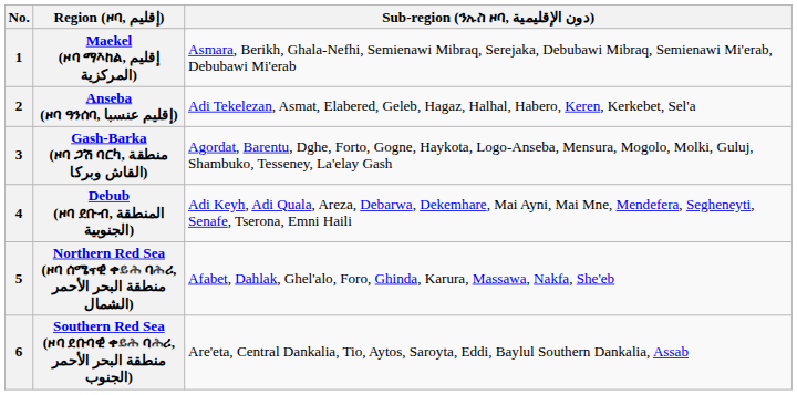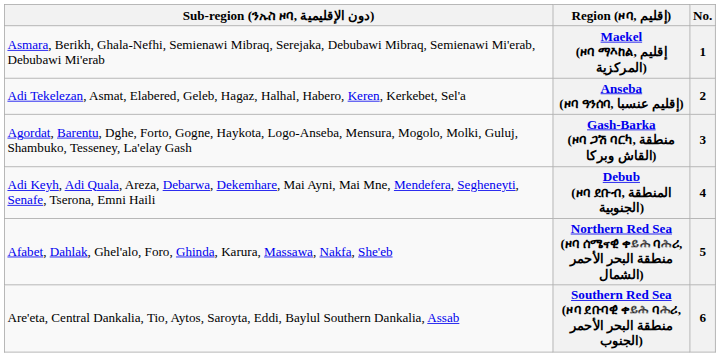 <table class="wikitable">
 <tr>
+<th>Sub-region <span>(ንኡስ ዞባ, دون الإقليمية)</span></th>
+<th style="width:10em;">Region <span>(ዞባ, إقليم)</span></th>
 <th>No.</th>
-<th style="width:10em;">Region <span>(ዞባ, إقليم)</span></th>
-<th>Sub-region <span>(ንኡስ ዞባ, دون الإقليمية)</span></th>
 </tr>
 <tr>
+<td><a href='#'>Asmara</a>, Berikh, Ghala-Nefhi, Semienawi Mibraq, Serejaka, Debubawi Mibraq, Semienawi Mi'erab, Debubawi Mi'erab</td>
+<th><a href='#'>Maekel</a><br><span>(ዞባ ማእከል, إقليم المركزية)</span></th>
 <th>1</th>
-<th><a href='#'>Maekel</a><br><span>(ዞባ ማእከል, إقليم المركزية)</span></th>
-<td><a href='#'>Asmara</a>, Berikh, Ghala-Nefhi, Semienawi Mibraq, Serejaka, Debubawi Mibraq, Semienawi Mi'erab, Debubawi Mi'erab</td>
 </tr>
 <tr>
+<td><a href='#'>Adi Tekelezan</a>, Asmat, Elabered, Geleb, Hagaz, Halhal, Habero, <a href='#'>Keren</a>, Kerkebet, Sel'a</td>
+<th><a href='#'>Anseba</a><br><span>(ዞባ ዓንሰባ, إقليم عنسبا)</span></th>
 <th>2</th>
-<th><a href='#'>Anseba</a><br><span>(ዞባ ዓንሰባ, إقليم عنسبا)</span></th>
-<td><a href='#'>Adi Tekelezan</a>, Asmat, Elabered, Geleb, Hagaz, Halhal, Habero, <a href='#'>Keren</a>, Kerkebet, Sel'a</td>
 </tr>
 <tr>
+<td><a href='#'>Agordat</a>, <a href='#'>Barentu</a>, Dghe, Forto, Gogne, Haykota, Logo-Anseba, Mensura, Mogolo, Molki, Guluj, Shambuko, Tesseney, La'elay Gash</td>
+<th><a href='#'>Gash-Barka</a><br><span>(ዞባ ጋሽ ባርካ, منطقة القاش وبركا)</span></th>
 <th>3</th>
-<th><a href='#'>Gash-Barka</a><br><span>(ዞባ ጋሽ ባርካ, منطقة القاش وبركا)</span></th>
-<td><a href='#'>Agordat</a>, <a href='#'>Barentu</a>, Dghe, Forto, Gogne, Haykota, Logo-Anseba, Mensura, Mogolo, Molki, Guluj, Shambuko, Tesseney, La'elay Gash</td>
 </tr>
 <tr>
+<td><a href='#'>Adi Keyh</a>, <a href='#'>Adi Quala</a>, Areza, <a href='#'>Debarwa</a>, <a href='#'>Dekemhare</a>, Mai Ayni, Mai Mne, <a href='#'>Mendefera</a>, <a href='#'>Segheneyti</a>, <a href='#'>Senafe</a>, Tserona, Emni Haili</td>
+<th><a href='#'>Debub</a><br><span>(ዞባ ደቡብ, المنطقة الجنوبية)</span></th>
 <th>4</th>
-<th><a href='#'>Debub</a><br><span>(ዞባ ደቡብ, المنطقة الجنوبية)</span></th>
-<td><a href='#'>Adi Keyh</a>, <a href='#'>Adi Quala</a>, Areza, <a href='#'>Debarwa</a>, <a href='#'>Dekemhare</a>, Mai Ayni, Mai Mne, <a href='#'>Mendefera</a>, <a href='#'>Segheneyti</a>, <a href='#'>Senafe</a>, Tserona, Emni Haili</td>
 </tr>
 <tr>
+<td><a href='#'>Afabet</a>, <a href='#'>Dahlak</a>, Ghel'alo, Foro, <a href='#'>Ghinda</a>, Karura, <a href='#'>Massawa</a>, <a href='#'>Nakfa</a>, <a href='#'>She'eb</a></td>
+<th><a href='#'>Northern Red Sea</a><br><span>(ዞባ ሰሜናዊ ቀይሕ ባሕሪ, منطقة البحر الأحمر الشمال)</span></th>
 <th>5</th>
-<th><a href='#'>Northern Red Sea</a><br><span>(ዞባ ሰሜናዊ ቀይሕ ባሕሪ, منطقة البحر الأحمر الشمال)</span></th>
-<td><a href='#'>Afabet</a>, <a href='#'>Dahlak</a>, Ghel'alo, Foro, <a href='#'>Ghinda</a>, Karura, <a href='#'>Massawa</a>, <a href='#'>Nakfa</a>, <a href='#'>She'eb</a></td>
 </tr>
 <tr>
+<td>Are'eta, Central Dankalia, Tio, Aytos, Saroyta, Eddi, Baylul Southern Dankalia, <a href='#'>Assab</a></td>
+<th><a href='#'>Southern Red Sea</a><br><span>(ዞባ ደቡባዊ ቀይሕ ባሕሪ, منطقة البحر الأحمر الجنوب)</span></th>
 <th>6</th>
-<th><a href='#'>Southern Red Sea</a><br><span>(ዞባ ደቡባዊ ቀይሕ ባሕሪ, منطقة البحر الأحمر الجنوب)</span></th>
-<td>Are'eta, Central Dankalia, Tio, Aytos, Saroyta, Eddi, Baylul Southern Dankalia, <a href='#'>Assab</a></td>
 </tr>
 </table>
